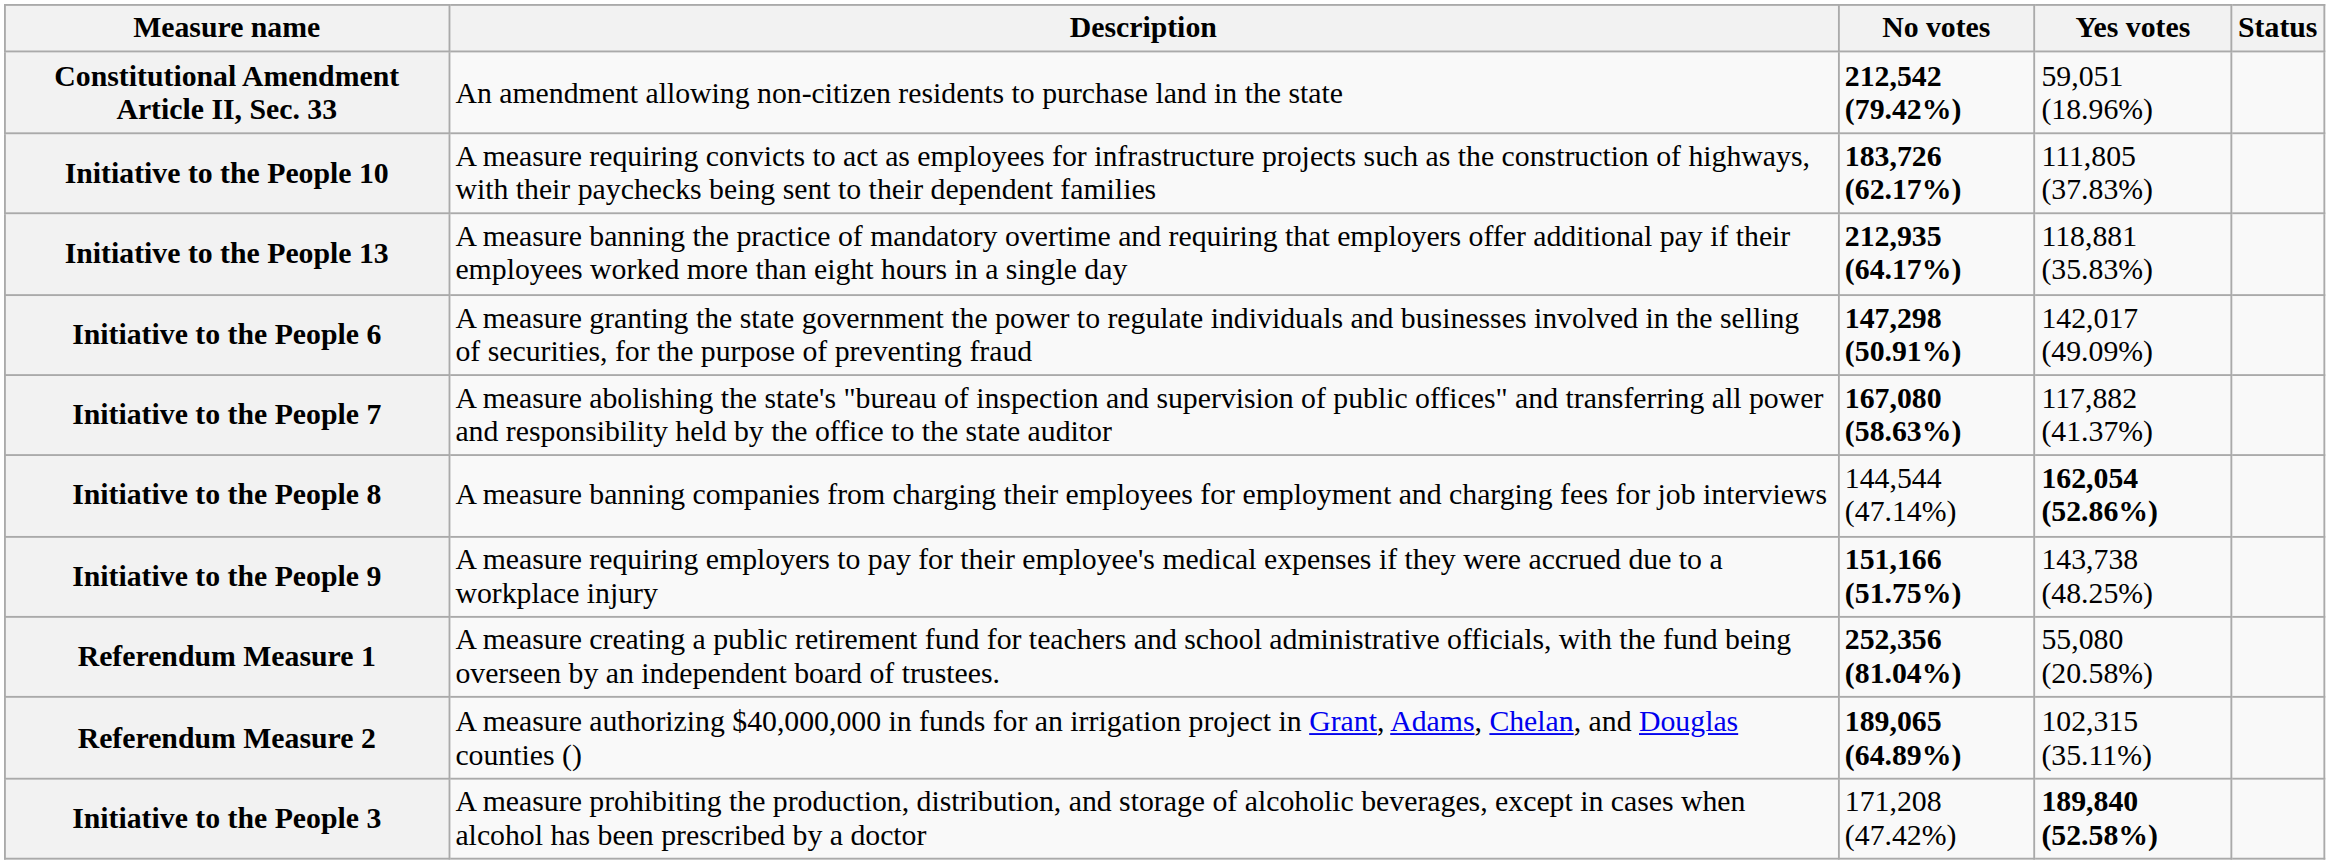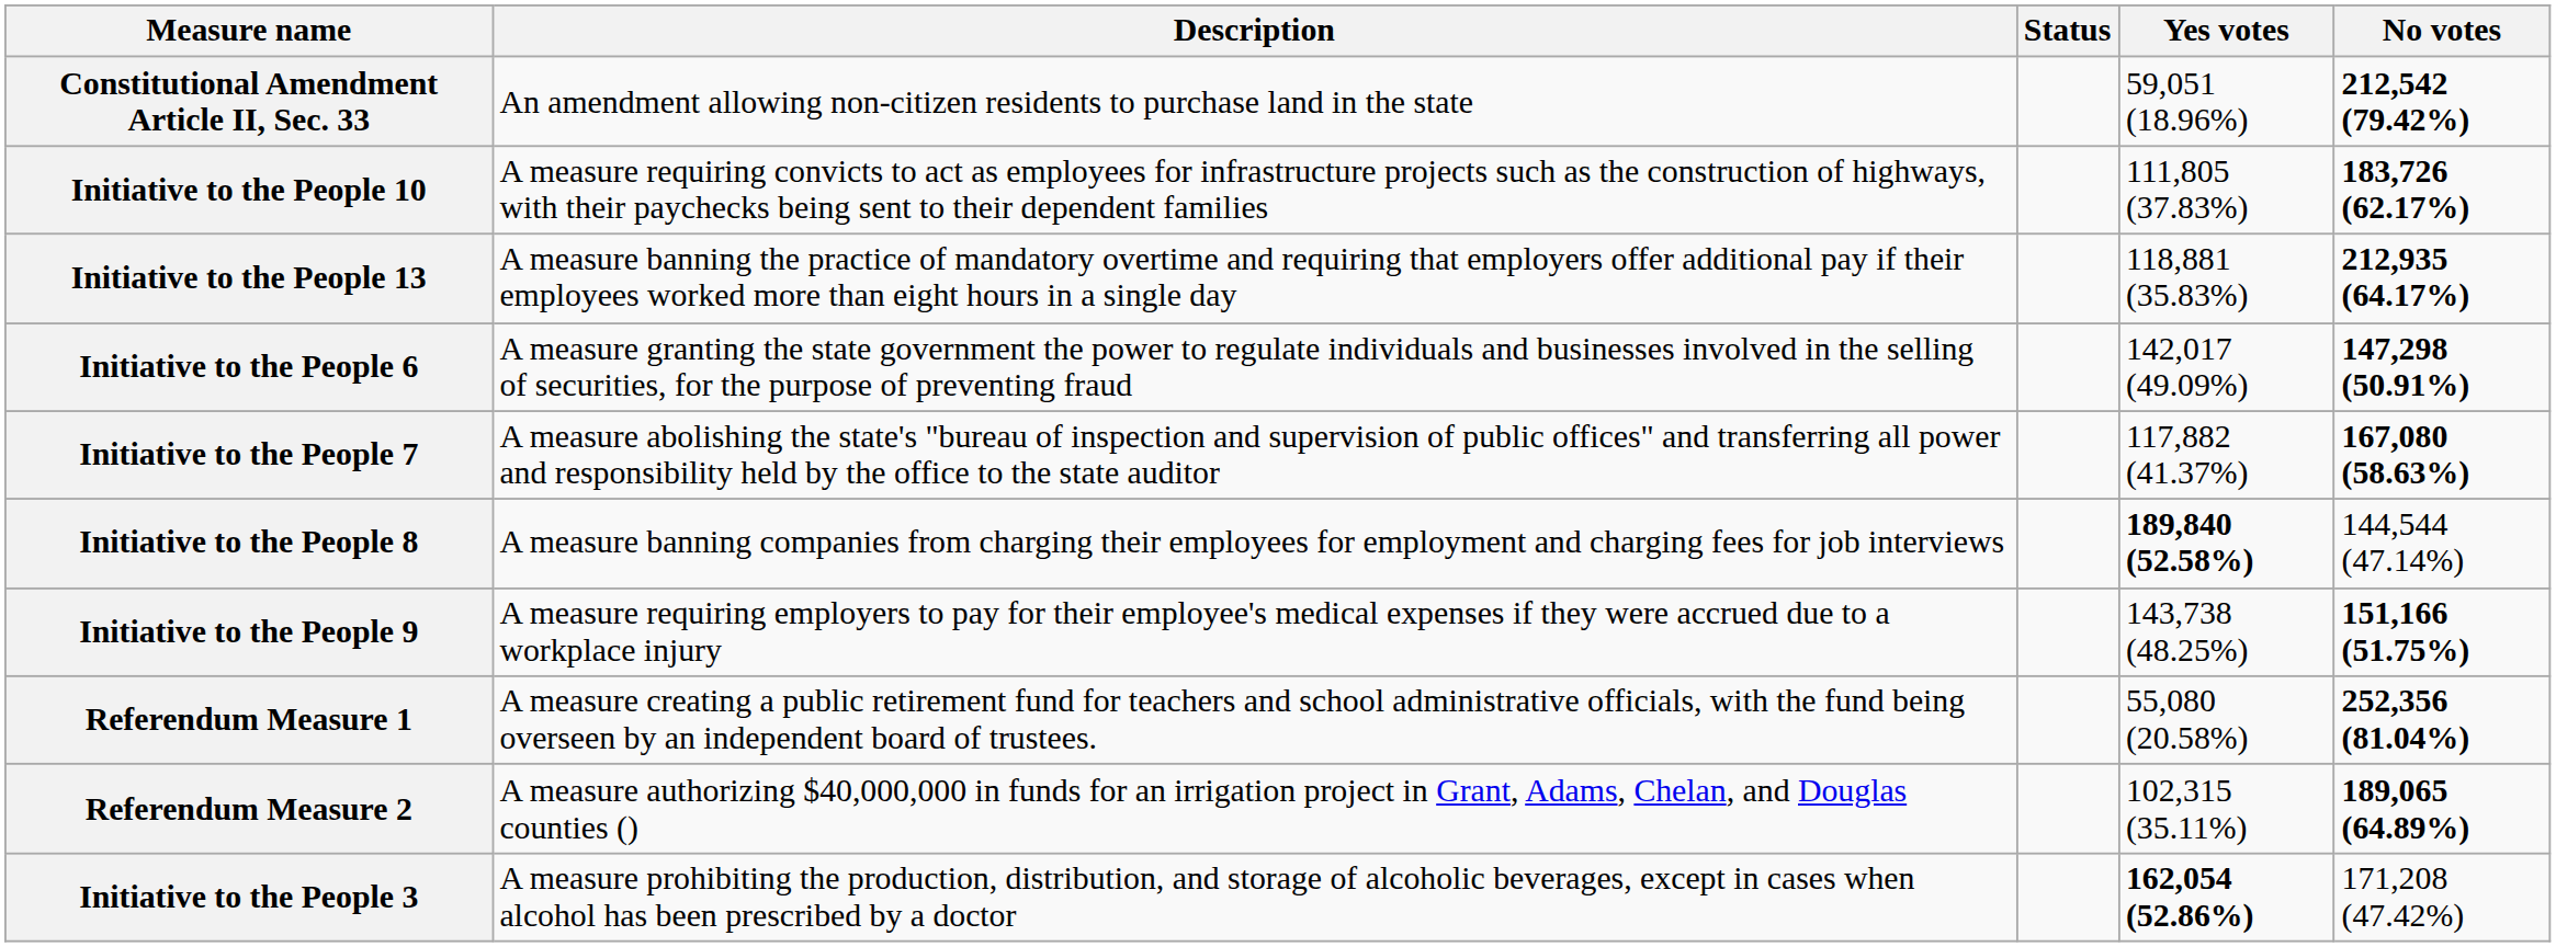 <table class="wikitable sortable plainrowheaders">
 <tr>
 <th scope=col>Measure name</th>
 <th scope=col class=unsortable>Description</th>
+<th scope=col>Status</th>
+<th scope=col>Yes votes</th>
 <th scope=col>No votes</th>
-<th scope=col>Yes votes</th>
-<th scope=col>Status</th>
 </tr>
 <tr>
 <th scope=row>Constitutional Amendment Article II, Sec. 33</th>
 <td>An amendment allowing non-citizen residents to purchase land in the state</td>
+<td></td>
+<td>59,051 (18.96%)</td>
 <td><strong>212,542 (79.42%)</strong></td>
-<td>59,051 (18.96%)</td>
-<td></td>
 </tr>
 <tr>
 <th scope=row>Initiative to the People 10</th>
 <td>A measure requiring convicts to act as employees for infrastructure projects such as the construction of highways, with their paychecks being sent to their dependent families</td>
+<td></td>
+<td>111,805 (37.83%)</td>
 <td><strong>183,726 (62.17%)</strong></td>
-<td>111,805 (37.83%)</td>
-<td></td>
 </tr>
 <tr>
 <th scope=row>Initiative to the People 13</th>
 <td>A measure banning the practice of mandatory overtime and requiring that employers offer additional pay if their employees worked more than eight hours in a single day</td>
+<td></td>
+<td>118,881 (35.83%)</td>
 <td><strong>212,935 (64.17%)</strong></td>
-<td>118,881 (35.83%)</td>
-<td></td>
 </tr>
 <tr>
 <th scope=row>Initiative to the People 6</th>
 <td>A measure granting the state government the power to regulate individuals and businesses involved in the selling of securities, for the purpose of preventing fraud</td>
+<td></td>
+<td>142,017 (49.09%)</td>
 <td><strong>147,298 (50.91%)</strong></td>
-<td>142,017 (49.09%)</td>
-<td></td>
 </tr>
 <tr>
 <th scope=row>Initiative to the People 7</th>
 <td>A measure abolishing the state's "bureau of inspection and supervision of public offices" and transferring all power and responsibility held by the office to the state auditor</td>
+<td></td>
+<td>117,882 (41.37%)</td>
 <td><strong>167,080 (58.63%)</strong></td>
-<td>117,882 (41.37%)</td>
-<td></td>
 </tr>
 <tr>
 <th scope=row>Initiative to the People 8</th>
 <td>A measure banning companies from charging their employees for employment and charging fees for job interviews</td>
+<td></td>
+<td><strong>189,840 (52.58%)</strong></td>
 <td>144,544 (47.14%)</td>
-<td><strong>162,054 (52.86%)</strong></td>
-<td></td>
 </tr>
 <tr>
 <th scope=row>Initiative to the People 9</th>
 <td>A measure requiring employers to pay for their employee's medical expenses if they were accrued due to a workplace injury</td>
+<td></td>
+<td>143,738 (48.25%)</td>
 <td><strong>151,166 (51.75%)</strong></td>
-<td>143,738 (48.25%)</td>
-<td></td>
 </tr>
 <tr>
 <th scope=row>Referendum Measure 1</th>
 <td>A measure creating a public retirement fund for teachers and school administrative officials, with the fund being overseen by an independent board of trustees.</td>
+<td></td>
+<td>55,080 (20.58%)</td>
 <td><strong>252,356 (81.04%)</strong></td>
-<td>55,080 (20.58%)</td>
-<td></td>
 </tr>
 <tr>
 <th scope=row>Referendum Measure 2</th>
 <td>A measure authorizing $40,000,000 in funds for an irrigation project in <a href='#'>Grant</a>, <a href='#'>Adams</a>, <a href='#'>Chelan</a>, and <a href='#'>Douglas</a> counties ()</td>
+<td></td>
+<td>102,315 (35.11%)</td>
 <td><strong>189,065 (64.89%)</strong></td>
-<td>102,315 (35.11%)</td>
-<td></td>
 </tr>
 <tr>
 <th scope=row>Initiative to the People 3</th>
 <td>A measure prohibiting the production, distribution, and storage of alcoholic beverages, except in cases when alcohol has been prescribed by a doctor</td>
+<td></td>
+<td><strong>162,054 (52.86%)</strong></td>
 <td>171,208 (47.42%)</td>
-<td><strong>189,840 (52.58%)</strong></td>
-<td></td>
 </tr>
 </table>
